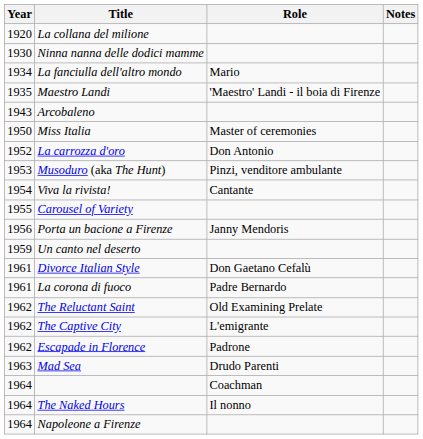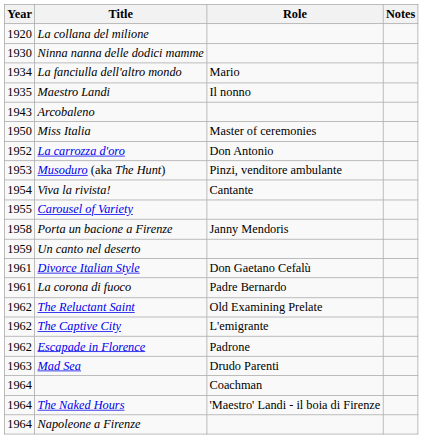 <table class="wikitable">
 <tr>
 <th>Year</th>
 <th>Title</th>
 <th>Role</th>
 <th>Notes</th>
 </tr>
 <tr>
 <td>1920</td>
 <td><em>La collana del milione</em></td>
 <td></td>
 <td></td>
 </tr>
 <tr>
 <td>1930</td>
 <td><em>Ninna nanna delle dodici mamme</em></td>
 <td></td>
 <td></td>
 </tr>
 <tr>
 <td>1934</td>
 <td><em>La fanciulla dell'altro mondo</em></td>
 <td>Mario</td>
 <td></td>
 </tr>
 <tr>
 <td>1935</td>
 <td><em>Maestro Landi</em></td>
-<td>'Maestro' Landi - il boia di Firenze</td>
+<td>Il nonno</td>
 <td></td>
 </tr>
 <tr>
 <td>1943</td>
 <td><em>Arcobaleno</em></td>
 <td></td>
 <td></td>
 </tr>
 <tr>
 <td>1950</td>
 <td><em>Miss Italia</em></td>
 <td>Master of ceremonies</td>
 <td></td>
 </tr>
 <tr>
 <td>1952</td>
 <td><em><a href='#'>La carrozza d'oro</a></em></td>
 <td>Don Antonio</td>
 <td></td>
 </tr>
 <tr>
 <td>1953</td>
 <td><em><a href='#'>Musoduro</a></em> (aka <em>The Hunt</em>)</td>
 <td>Pinzi, venditore ambulante</td>
 <td></td>
 </tr>
 <tr>
 <td>1954</td>
 <td><em>Viva la rivista!</em></td>
 <td>Cantante</td>
 <td></td>
 </tr>
 <tr>
 <td>1955</td>
 <td><em><a href='#'>Carousel of Variety</a></em></td>
 <td></td>
 <td></td>
 </tr>
 <tr>
-<td>1956</td>
+<td>1958</td>
 <td><em>Porta un bacione a Firenze</em></td>
 <td>Janny Mendoris</td>
 <td></td>
 </tr>
 <tr>
 <td>1959</td>
 <td><em>Un canto nel deserto</em></td>
 <td></td>
 <td></td>
 </tr>
 <tr>
 <td>1961</td>
 <td><em><a href='#'>Divorce Italian Style</a></em></td>
 <td>Don Gaetano Cefalù</td>
 <td></td>
 </tr>
 <tr>
 <td>1961</td>
 <td><em>La corona di fuoco</em></td>
 <td>Padre Bernardo</td>
 <td></td>
 </tr>
 <tr>
 <td>1962</td>
 <td><em><a href='#'>The Reluctant Saint</a></em></td>
 <td>Old Examining Prelate</td>
 <td></td>
 </tr>
 <tr>
 <td>1962</td>
 <td><em><a href='#'>The Captive City</a></em></td>
 <td>L'emigrante</td>
 <td></td>
 </tr>
 <tr>
 <td>1962</td>
 <td><em><a href='#'>Escapade in Florence</a></em></td>
 <td>Padrone</td>
 <td></td>
 </tr>
 <tr>
 <td>1963</td>
 <td><em><a href='#'>Mad Sea</a></em></td>
 <td>Drudo Parenti</td>
 <td></td>
 </tr>
 <tr>
 <td>1964</td>
 <td><em></em></td>
 <td>Coachman</td>
 <td></td>
 </tr>
 <tr>
 <td>1964</td>
 <td><em><a href='#'>The Naked Hours</a></em></td>
-<td>Il nonno</td>
+<td>'Maestro' Landi - il boia di Firenze</td>
 <td></td>
 </tr>
 <tr>
 <td>1964</td>
 <td><em>Napoleone a Firenze</em></td>
 <td></td>
 <td></td>
 </tr>
 </table>
